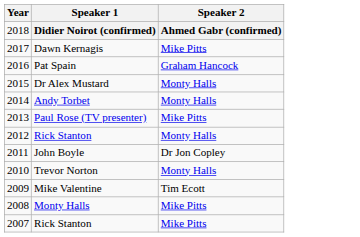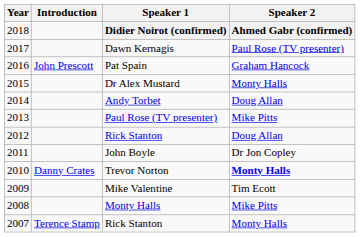 <table class="wikitable">
 <tr>
 <th>Year</th>
+<th>Introduction</th>
 <th>Speaker 1</th>
 <th>Speaker 2</th>
 </tr>
 <tr>
 <td>2018</td>
+<td></td>
 <th>Didier Noirot (confirmed)</th>
 <th>Ahmed Gabr (confirmed)</th>
 </tr>
 <tr>
 <td>2017</td>
+<td></td>
 <td>Dawn Kernagis</td>
-<td><a href='#'>Mike Pitts</a></td>
+<td><a href='#'>Paul Rose (TV presenter)</a></td>
 </tr>
 <tr>
 <td>2016</td>
+<td><a href='#'>John Prescott</a></td>
 <td>Pat Spain</td>
 <td><a href='#'>Graham Hancock</a></td>
 </tr>
 <tr>
 <td>2015</td>
+<td></td>
 <td>Dr Alex Mustard</td>
 <td><a href='#'>Monty Halls</a></td>
 </tr>
 <tr>
 <td>2014</td>
+<td></td>
 <td><a href='#'>Andy Torbet</a></td>
-<td><a href='#'>Monty Halls</a></td>
+<td><a href='#'>Doug Allan</a></td>
 </tr>
 <tr>
 <td>2013</td>
+<td></td>
 <td><a href='#'>Paul Rose (TV presenter)</a></td>
 <td><a href='#'>Mike Pitts</a></td>
 </tr>
 <tr>
 <td>2012</td>
+<td></td>
 <td><a href='#'>Rick Stanton</a></td>
-<td><a href='#'>Monty Halls</a></td>
+<td><a href='#'>Doug Allan</a></td>
 </tr>
 <tr>
 <td>2011</td>
+<td></td>
 <td>John Boyle</td>
 <td>Dr Jon Copley</td>
 </tr>
 <tr>
 <td>2010</td>
+<td><a href='#'>Danny Crates</a></td>
 <td>Trevor Norton</td>
-<td><a href='#'>Monty Halls</a></td>
+<td><strong><a href='#'>Monty Halls</a></strong></td>
 </tr>
 <tr>
 <td>2009</td>
+<td></td>
 <td>Mike Valentine</td>
 <td>Tim Ecott</td>
 </tr>
 <tr>
 <td>2008</td>
+<td></td>
 <td><a href='#'>Monty Halls</a></td>
 <td><a href='#'>Mike Pitts</a></td>
 </tr>
 <tr>
 <td>2007</td>
+<td><a href='#'>Terence Stamp</a></td>
 <td>Rick Stanton</td>
-<td><a href='#'>Mike Pitts</a></td>
+<td><a href='#'>Monty Halls</a></td>
 </tr>
 </table>
